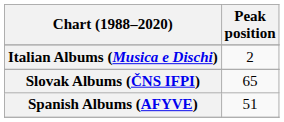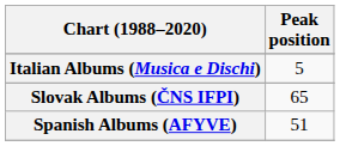 <table class="wikitable sortable plainrowheaders" style="text-align:center">
 <tr>
 <th scope="col">Chart (1988–2020)</th>
 <th scope="col">Peak<br>position</th>
 </tr>
 <tr>
 </tr>
 <tr>
 </tr>
 <tr>
 </tr>
 <tr>
 </tr>
 <tr>
 </tr>
 <tr>
 </tr>
 <tr>
 </tr>
 <tr>
 </tr>
 <tr>
 </tr>
 <tr>
 <th scope="row">Italian Albums (<em><a href='#'>Musica e Dischi</a></em>)</th>
-<td>2</td>
+<td>5</td>
 </tr>
 <tr>
 </tr>
 <tr>
 </tr>
 <tr>
 </tr>
 <tr>
 </tr>
 <tr>
 <th scope="row">Slovak Albums (<a href='#'>ČNS IFPI</a>)</th>
 <td>65</td>
 </tr>
 <tr>
 <th scope="row">Spanish Albums (<a href='#'>AFYVE</a>)</th>
 <td>51</td>
 </tr>
 <tr>
 </tr>
 <tr>
 </tr>
 <tr>
 </tr>
 <tr>
 </tr>
 </table>
